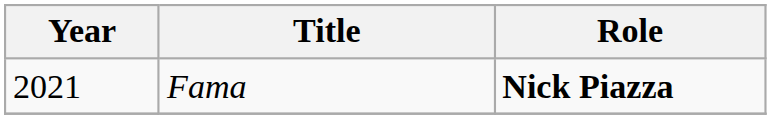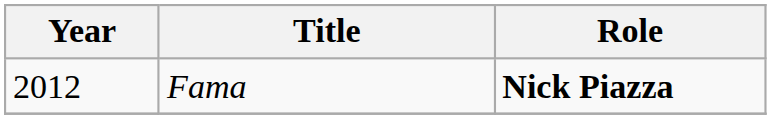 <table class="wikitable">
 <tr>
 <th width=065>Year</th>
 <th width=150>Title</th>
 <th width=120>Role</th>
 </tr>
 <tr>
-<td>2021</td>
+<td>2012</td>
 <td><em>Fama</em></td>
 <td><strong>Nick Piazza</strong></td>
 </tr>
 <tr>
 </tr>
 </table>
